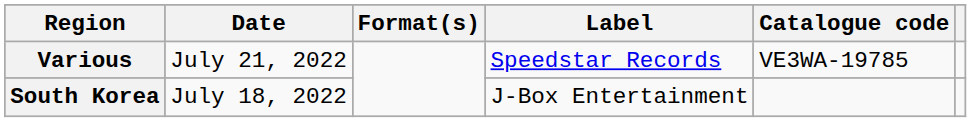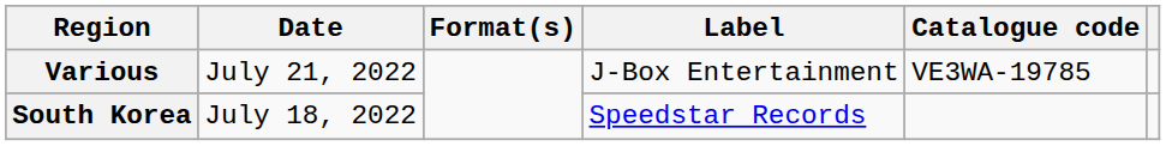 <table class="wikitable unsortable plainrowheaders">
 <tr>
 <th scope="col">Region</th>
 <th scope="col">Date</th>
 <th scope="col">Format(s)</th>
 <th scope="col">Label</th>
 <th scope="col">Catalogue code</th>
 <th scope="col"></th>
 </tr>
 <tr>
 <th scope="row">Various</th>
 <td>July 21, 2022</td>
 <td rowspan="2"></td>
-<td><a href='#'>Speedstar Records</a></td>
+<td>J-Box Entertainment</td>
 <td>VE3WA-19785</td>
 <td style="text-align:center;"></td>
 </tr>
 <tr>
 <th scope="row">South Korea</th>
 <td>July 18, 2022</td>
-<td>J-Box Entertainment</td>
+<td><a href='#'>Speedstar Records</a></td>
 <td></td>
 <td style="text-align:center;"></td>
 </tr>
 </table>
